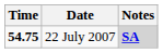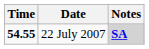 <table class="wikitable">
 <tr>
 <th>Time</th>
 <th>Date</th>
 <th>Notes</th>
 </tr>
 <tr>
-<td><strong>54.75</strong></td>
+<td><strong>54.55</strong></td>
 <td>22 July 2007</td>
 <td style="background: lightgrey;"><strong><a href='#'>SA</a></strong></td>
 </tr>
 </table>
